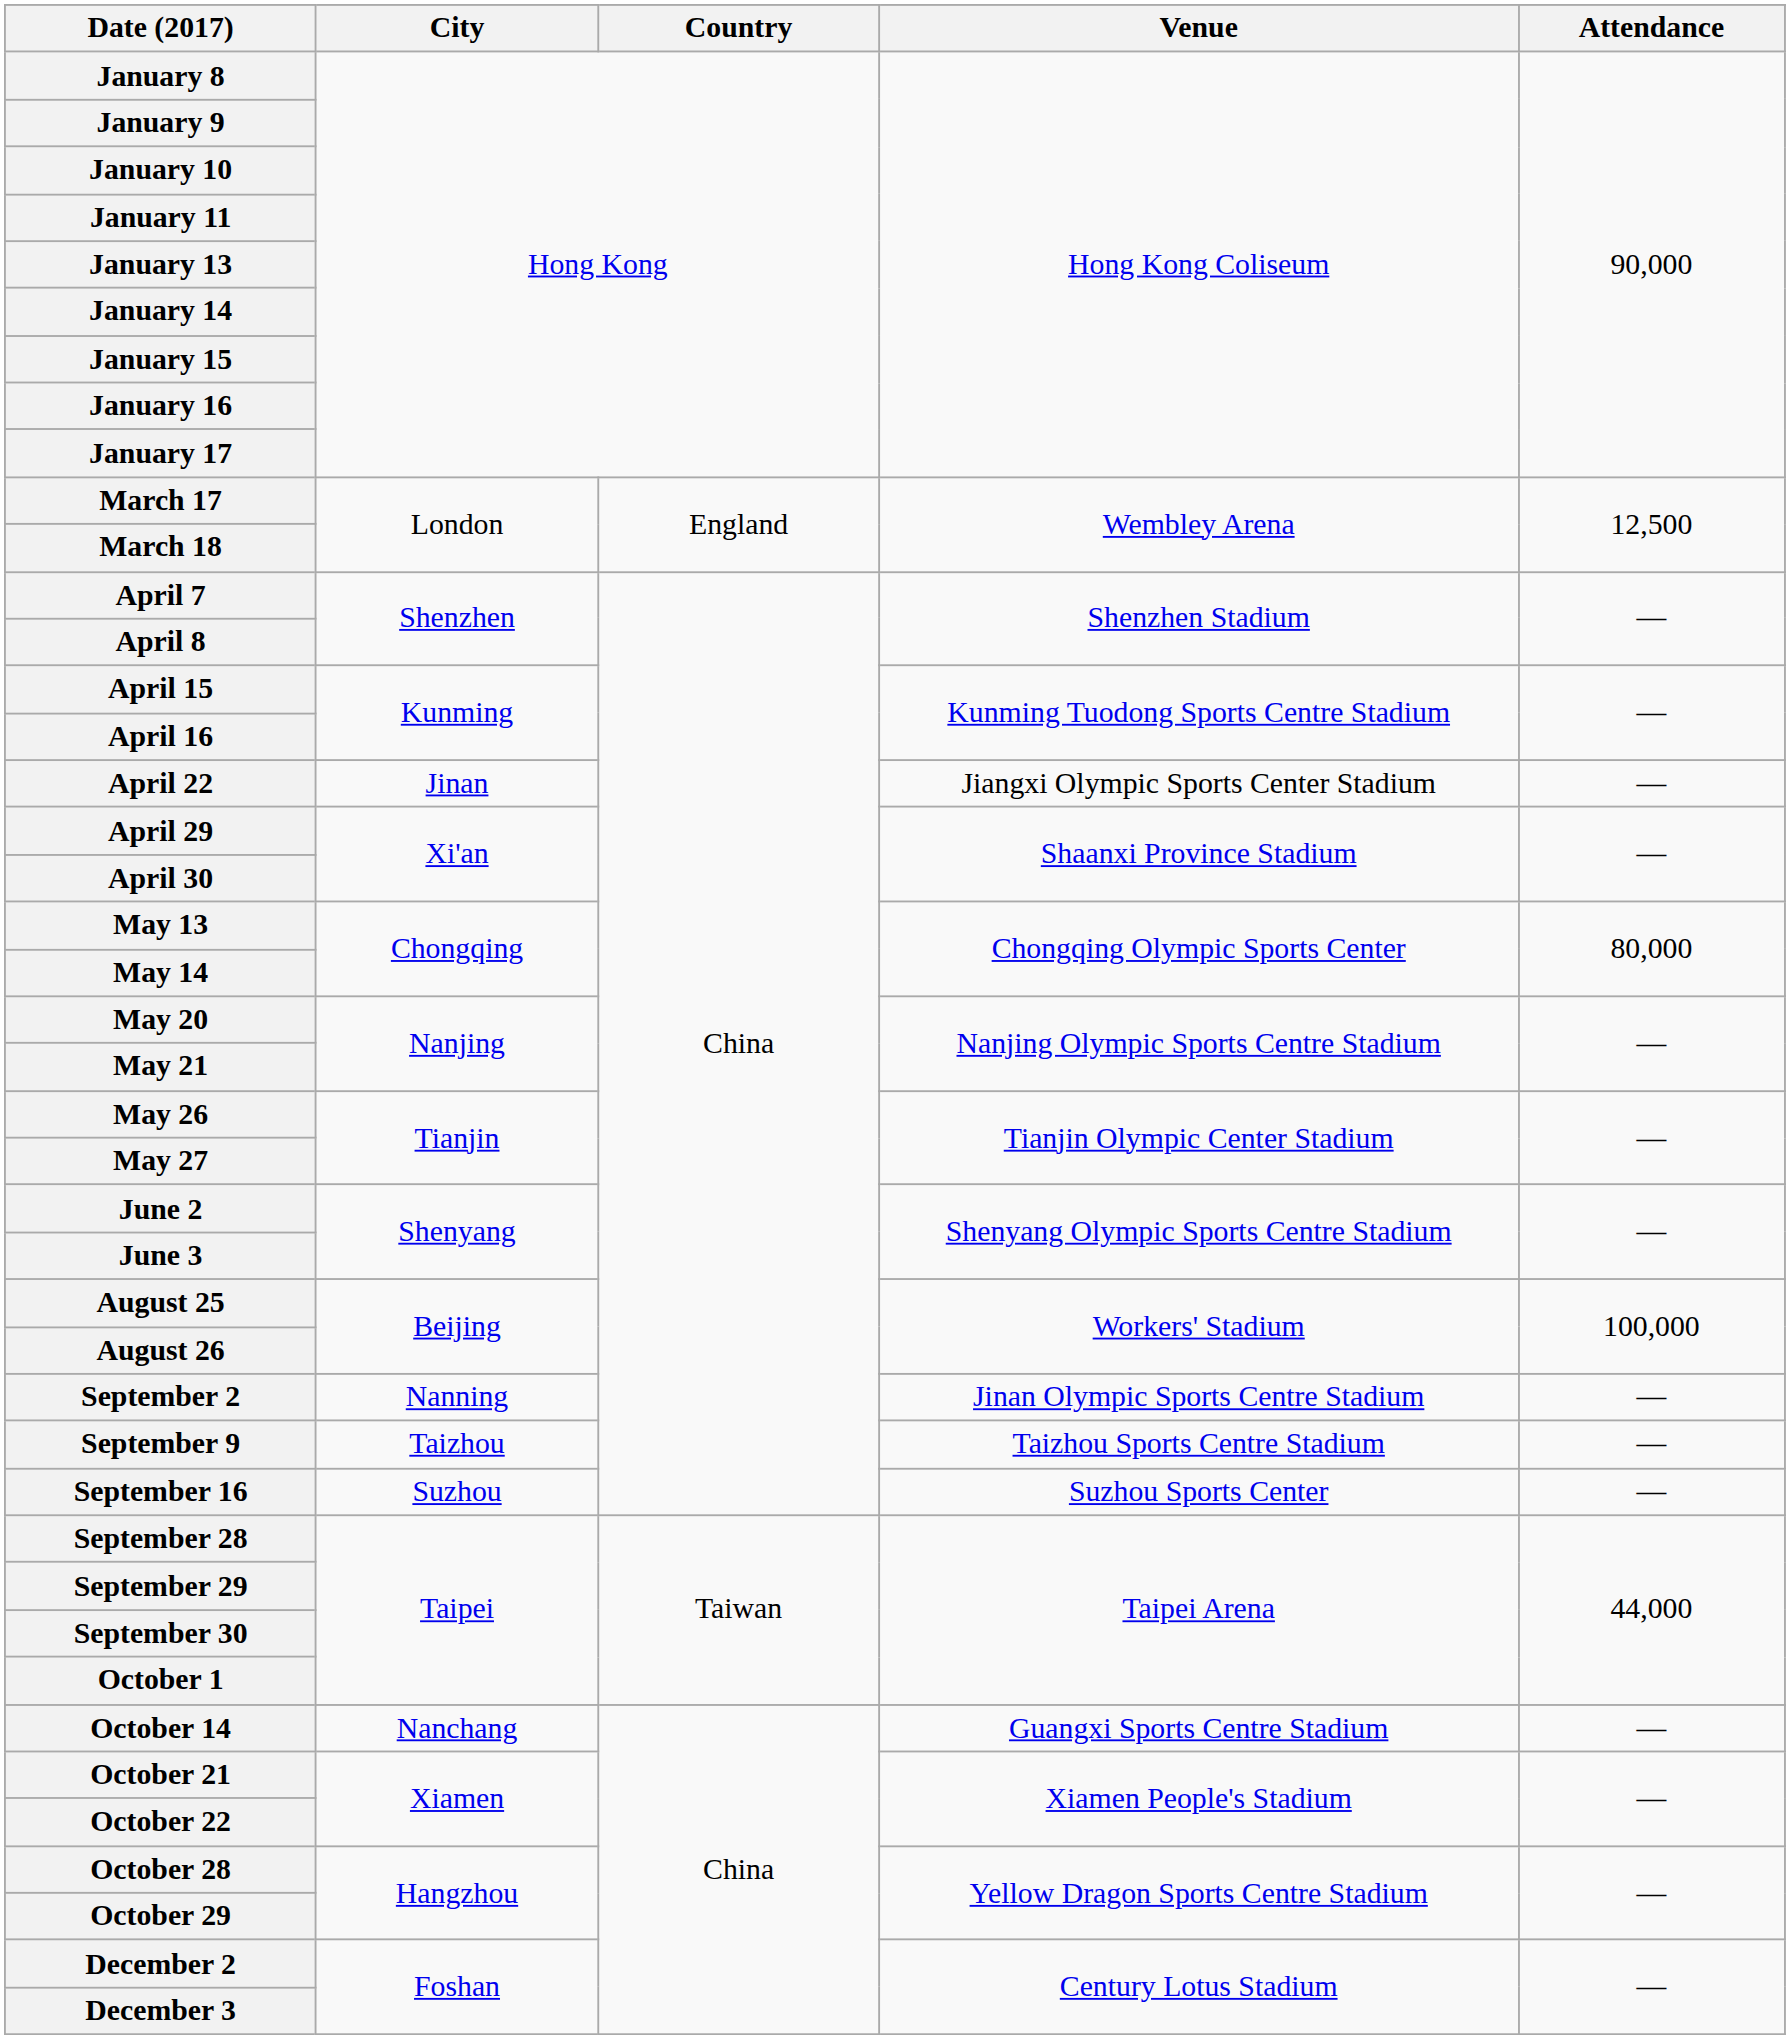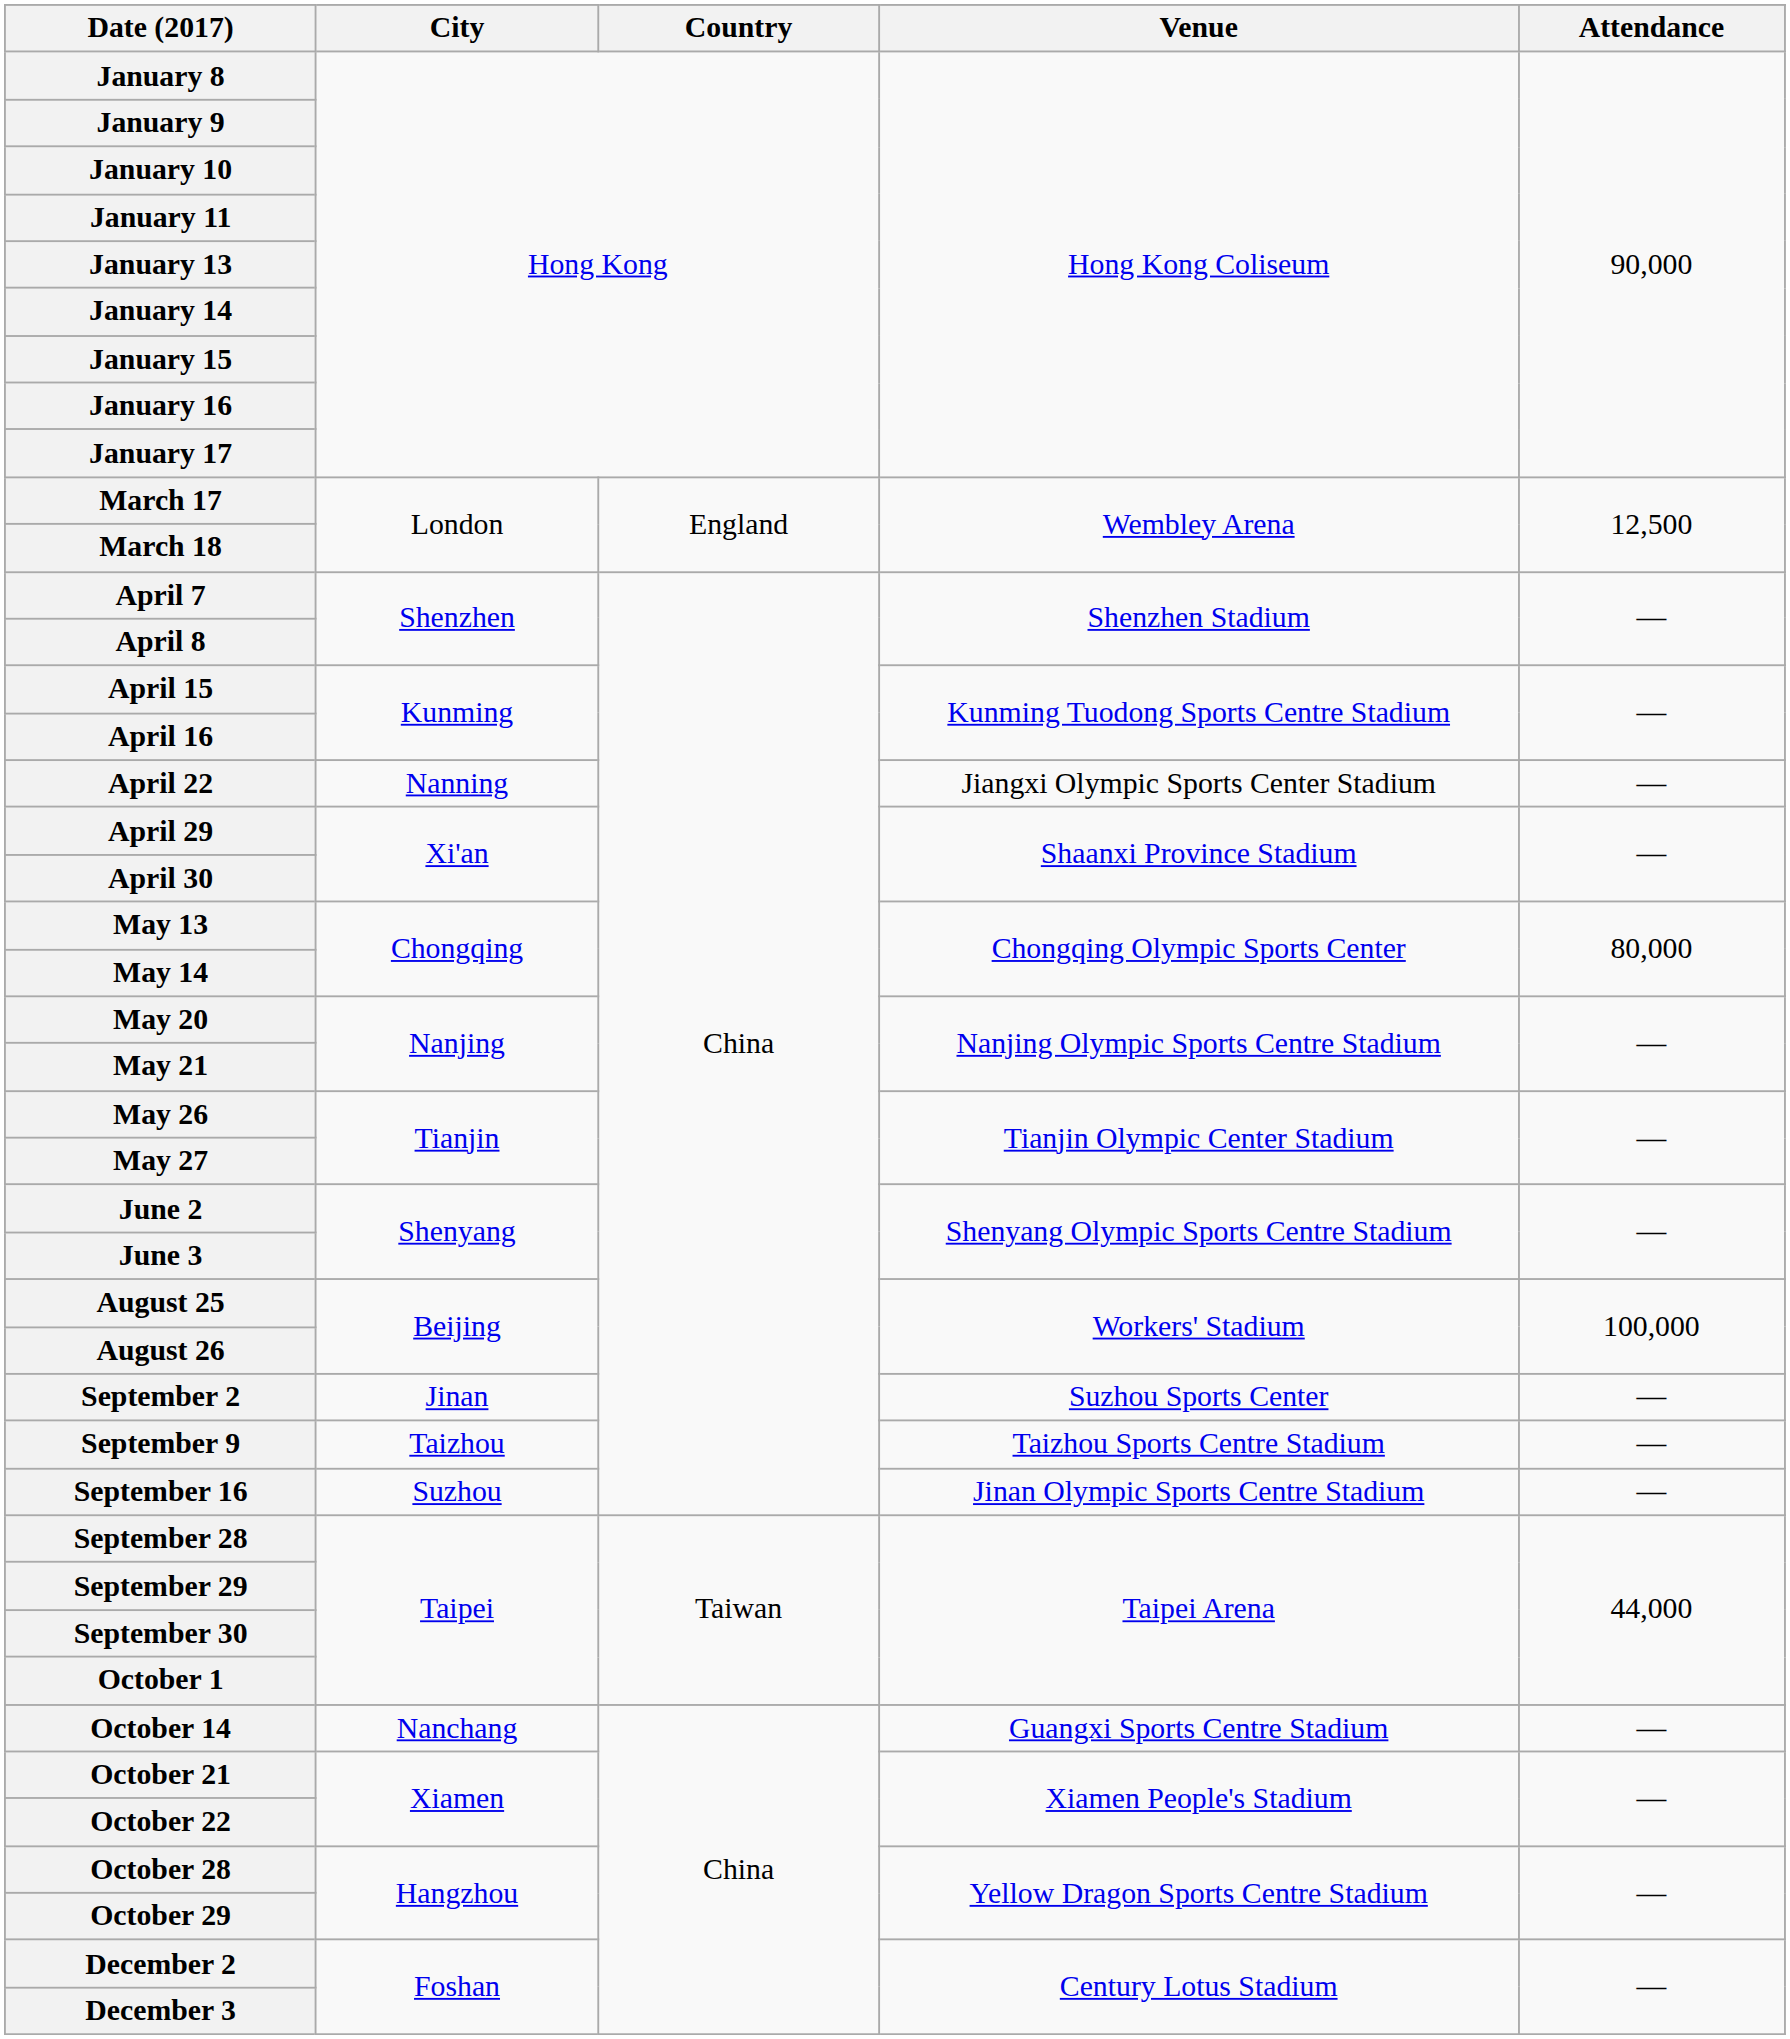 <table class="wikitable plainrowheaders" style="text-align:center;">
 <tr>
 <th scope="col" style="width:10em;">Date (2017)</th>
 <th scope="col" style="width:9em;">City</th>
 <th scope="col" style="width:9em;">Country</th>
 <th scope="col" style="width:21em;">Venue</th>
 <th scope="col" style="width:8.5em;">Attendance</th>
 </tr>
 <tr>
 <th scope="row" style="text-align:center;">January 8</th>
 <td colspan="2" rowspan="9"><a href='#'>Hong Kong</a></td>
 <td rowspan="9"><a href='#'>Hong Kong Coliseum</a></td>
 <td rowspan="9">90,000</td>
 </tr>
 <tr>
 <th scope="row" style="text-align:center;">January 9</th>
 </tr>
 <tr>
 <th scope="row" style="text-align:center;">January 10</th>
 </tr>
 <tr>
 <th scope="row" style="text-align:center;">January 11</th>
 </tr>
 <tr>
 <th scope="row" style="text-align:center;">January 13</th>
 </tr>
 <tr>
 <th scope="row" style="text-align:center;">January 14</th>
 </tr>
 <tr>
 <th scope="row" style="text-align:center;">January 15</th>
 </tr>
 <tr>
 <th scope="row" style="text-align:center;">January 16</th>
 </tr>
 <tr>
 <th scope="row" style="text-align:center;">January 17</th>
 </tr>
 <tr>
 <th scope="row" style="text-align:center;">March 17</th>
 <td rowspan="2">London</td>
 <td rowspan="2">England</td>
 <td rowspan="2"><a href='#'>Wembley Arena</a></td>
 <td rowspan="2">12,500</td>
 </tr>
 <tr>
 <th scope="row" style="text-align:center;">March 18</th>
 </tr>
 <tr>
 <th scope="row" style="text-align:center;">April 7</th>
 <td rowspan="2"><a href='#'>Shenzhen</a></td>
 <td rowspan="20">China</td>
 <td rowspan="2"><a href='#'>Shenzhen Stadium</a></td>
 <td rowspan="2">—</td>
 </tr>
 <tr>
 <th scope="row" style="text-align:center;">April 8</th>
 </tr>
 <tr>
 <th scope="row" style="text-align:center;">April 15</th>
 <td rowspan="2"><a href='#'>Kunming</a></td>
 <td rowspan="2"><a href='#'>Kunming Tuodong Sports Centre Stadium</a></td>
 <td rowspan="2">—</td>
 </tr>
 <tr>
 <th scope="row" style="text-align:center;">April 16</th>
 </tr>
 <tr>
 <th scope="row" style="text-align:center;">April 22</th>
-<td><a href='#'>Jinan</a></td>
+<td><a href='#'>Nanning</a></td>
 <td>Jiangxi Olympic Sports Center Stadium</td>
 <td>—</td>
 </tr>
 <tr>
 <th scope="row" style="text-align:center;">April 29</th>
 <td rowspan="2"><a href='#'>Xi'an</a></td>
 <td rowspan="2"><a href='#'>Shaanxi Province Stadium</a></td>
 <td rowspan="2">—</td>
 </tr>
 <tr>
 <th scope="row" style="text-align:center;">April 30</th>
 </tr>
 <tr>
 <th scope="row" style="text-align:center;">May 13</th>
 <td rowspan="2"><a href='#'>Chongqing</a></td>
 <td rowspan="2"><a href='#'>Chongqing Olympic Sports Center</a></td>
 <td rowspan="2">80,000</td>
 </tr>
 <tr>
 <th scope="row" style="text-align:center;">May 14</th>
 </tr>
 <tr>
 <th scope="row" style="text-align:center;">May 20</th>
 <td rowspan="2"><a href='#'>Nanjing</a></td>
 <td rowspan="2"><a href='#'>Nanjing Olympic Sports Centre Stadium</a></td>
 <td rowspan="2">—</td>
 </tr>
 <tr>
 <th scope="row" style="text-align:center;">May 21</th>
 </tr>
 <tr>
 <th scope="row" style="text-align:center;">May 26</th>
 <td rowspan="2"><a href='#'>Tianjin</a></td>
 <td rowspan="2"><a href='#'>Tianjin Olympic Center Stadium</a></td>
 <td rowspan="2">—</td>
 </tr>
 <tr>
 <th scope="row" style="text-align:center;">May 27</th>
 </tr>
 <tr>
 <th scope="row" style="text-align:center;">June 2</th>
 <td rowspan="2"><a href='#'>Shenyang</a></td>
 <td rowspan="2"><a href='#'>Shenyang Olympic Sports Centre Stadium</a></td>
 <td rowspan="2">—</td>
 </tr>
 <tr>
 <th scope="row" style="text-align:center;">June 3</th>
 </tr>
 <tr>
 <th scope="row" style="text-align:center;">August 25</th>
 <td rowspan="2"><a href='#'>Beijing</a></td>
 <td rowspan="2"><a href='#'>Workers' Stadium</a></td>
 <td rowspan="2">100,000</td>
 </tr>
 <tr>
 <th scope="row" style="text-align:center;">August 26</th>
 </tr>
 <tr>
 <th scope="row" style="text-align:center;">September 2</th>
-<td><a href='#'>Nanning</a></td>
-<td><a href='#'>Jinan Olympic Sports Centre Stadium</a></td>
+<td><a href='#'>Jinan</a></td>
+<td><a href='#'>Suzhou Sports Center</a></td>
 <td>—</td>
 </tr>
 <tr>
 <th scope="row" style="text-align:center;">September 9</th>
 <td><a href='#'>Taizhou</a></td>
 <td><a href='#'>Taizhou Sports Centre Stadium</a></td>
 <td>—</td>
 </tr>
 <tr>
 <th scope="row" style="text-align:center;">September 16</th>
 <td><a href='#'>Suzhou</a></td>
-<td><a href='#'>Suzhou Sports Center</a></td>
+<td><a href='#'>Jinan Olympic Sports Centre Stadium</a></td>
 <td>—</td>
 </tr>
 <tr>
 <th scope="row" style="text-align:center;">September 28</th>
 <td rowspan="4"><a href='#'>Taipei</a></td>
 <td rowspan="4">Taiwan</td>
 <td rowspan="4"><a href='#'>Taipei Arena</a></td>
 <td rowspan="4">44,000</td>
 </tr>
 <tr>
 <th scope="row" style="text-align:center;">September 29</th>
 </tr>
 <tr>
 <th scope="row" style="text-align:center;">September 30</th>
 </tr>
 <tr>
 <th scope="row" style="text-align:center;">October 1</th>
 </tr>
 <tr>
 <th scope="row" style="text-align:center;">October 14</th>
 <td><a href='#'>Nanchang</a></td>
 <td rowspan="7">China</td>
 <td><a href='#'>Guangxi Sports Centre Stadium</a></td>
 <td>—</td>
 </tr>
 <tr>
 <th scope="row" style="text-align:center;">October 21</th>
 <td rowspan="2"><a href='#'>Xiamen</a></td>
 <td rowspan="2"><a href='#'>Xiamen People's Stadium</a></td>
 <td rowspan="2">—</td>
 </tr>
 <tr>
 <th scope="row" style="text-align:center;">October 22</th>
 </tr>
 <tr>
 <th scope="row" style="text-align:center;">October 28</th>
 <td rowspan="2"><a href='#'>Hangzhou</a></td>
 <td rowspan="2"><a href='#'>Yellow Dragon Sports Centre Stadium</a></td>
 <td rowspan="2">—</td>
 </tr>
 <tr>
 <th scope="row" style="text-align:center;">October 29</th>
 </tr>
 <tr>
 <th scope="row" style="text-align:center;">December 2</th>
 <td rowspan="2"><a href='#'>Foshan</a></td>
 <td rowspan="2"><a href='#'>Century Lotus Stadium</a></td>
 <td rowspan="2">—</td>
 </tr>
 <tr>
 <th scope="row" style="text-align:center;">December 3</th>
 </tr>
 </table>
